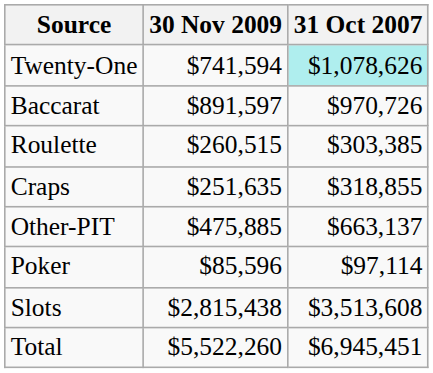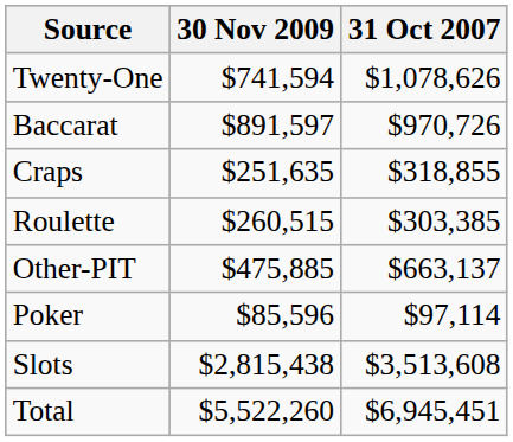 <table class="wikitable sortable">
 <tr>
 <th>Source</th>
 <th>30 Nov 2009</th>
 <th>31 Oct 2007</th>
 </tr>
 <tr>
 <td>Twenty-One</td>
 <td align="right">$741,594</td>
-<td align="right" style="background: paleturquoise;">$1,078,626</td>
+<td align="right">$1,078,626</td>
 </tr>
 <tr>
 <td>Baccarat</td>
 <td align="right">$891,597</td>
 <td align="right">$970,726</td>
 </tr>
 <tr>
+<td>Craps</td>
+<td align="right">$251,635</td>
+<td align="right">$318,855</td>
+</tr>
+<tr>
 <td>Roulette</td>
 <td align="right">$260,515</td>
 <td align="right">$303,385</td>
-</tr>
-<tr>
-<td>Craps</td>
-<td align="right">$251,635</td>
-<td align="right">$318,855</td>
 </tr>
 <tr>
 <td>Other-PIT</td>
 <td align="right">$475,885</td>
 <td align="right">$663,137</td>
 </tr>
 <tr>
 <td>Poker</td>
 <td align="right">$85,596</td>
 <td align="right">$97,114</td>
 </tr>
 <tr>
 <td>Slots</td>
 <td align="right">$2,815,438</td>
 <td align="right">$3,513,608</td>
 </tr>
 <tr>
 <td>Total</td>
 <td align="right">$5,522,260</td>
 <td align="right">$6,945,451</td>
 </tr>
 </table>
